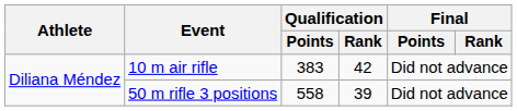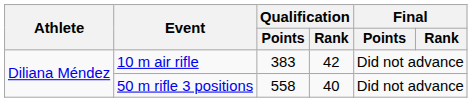 <table class="wikitable" style="font-size:90%">
 <tr>
 <th rowspan="2">Athlete</th>
 <th rowspan="2">Event</th>
 <th colspan=2>Qualification</th>
 <th colspan=2>Final</th>
 </tr>
 <tr style="font-size:95%">
 <th>Points</th>
 <th>Rank</th>
 <th>Points</th>
 <th>Rank</th>
 </tr>
 <tr align=center>
 <td align=left rowspan=2><a href='#'>Diliana Méndez</a></td>
 <td align=left><a href='#'>10 m air rifle</a></td>
 <td>383</td>
 <td>42</td>
 <td colspan=2>Did not advance</td>
 </tr>
 <tr align=center>
 <td align=left><a href='#'>50 m rifle 3 positions</a></td>
 <td>558</td>
-<td>39</td>
+<td>40</td>
 <td colspan=2>Did not advance</td>
 </tr>
 </table>
